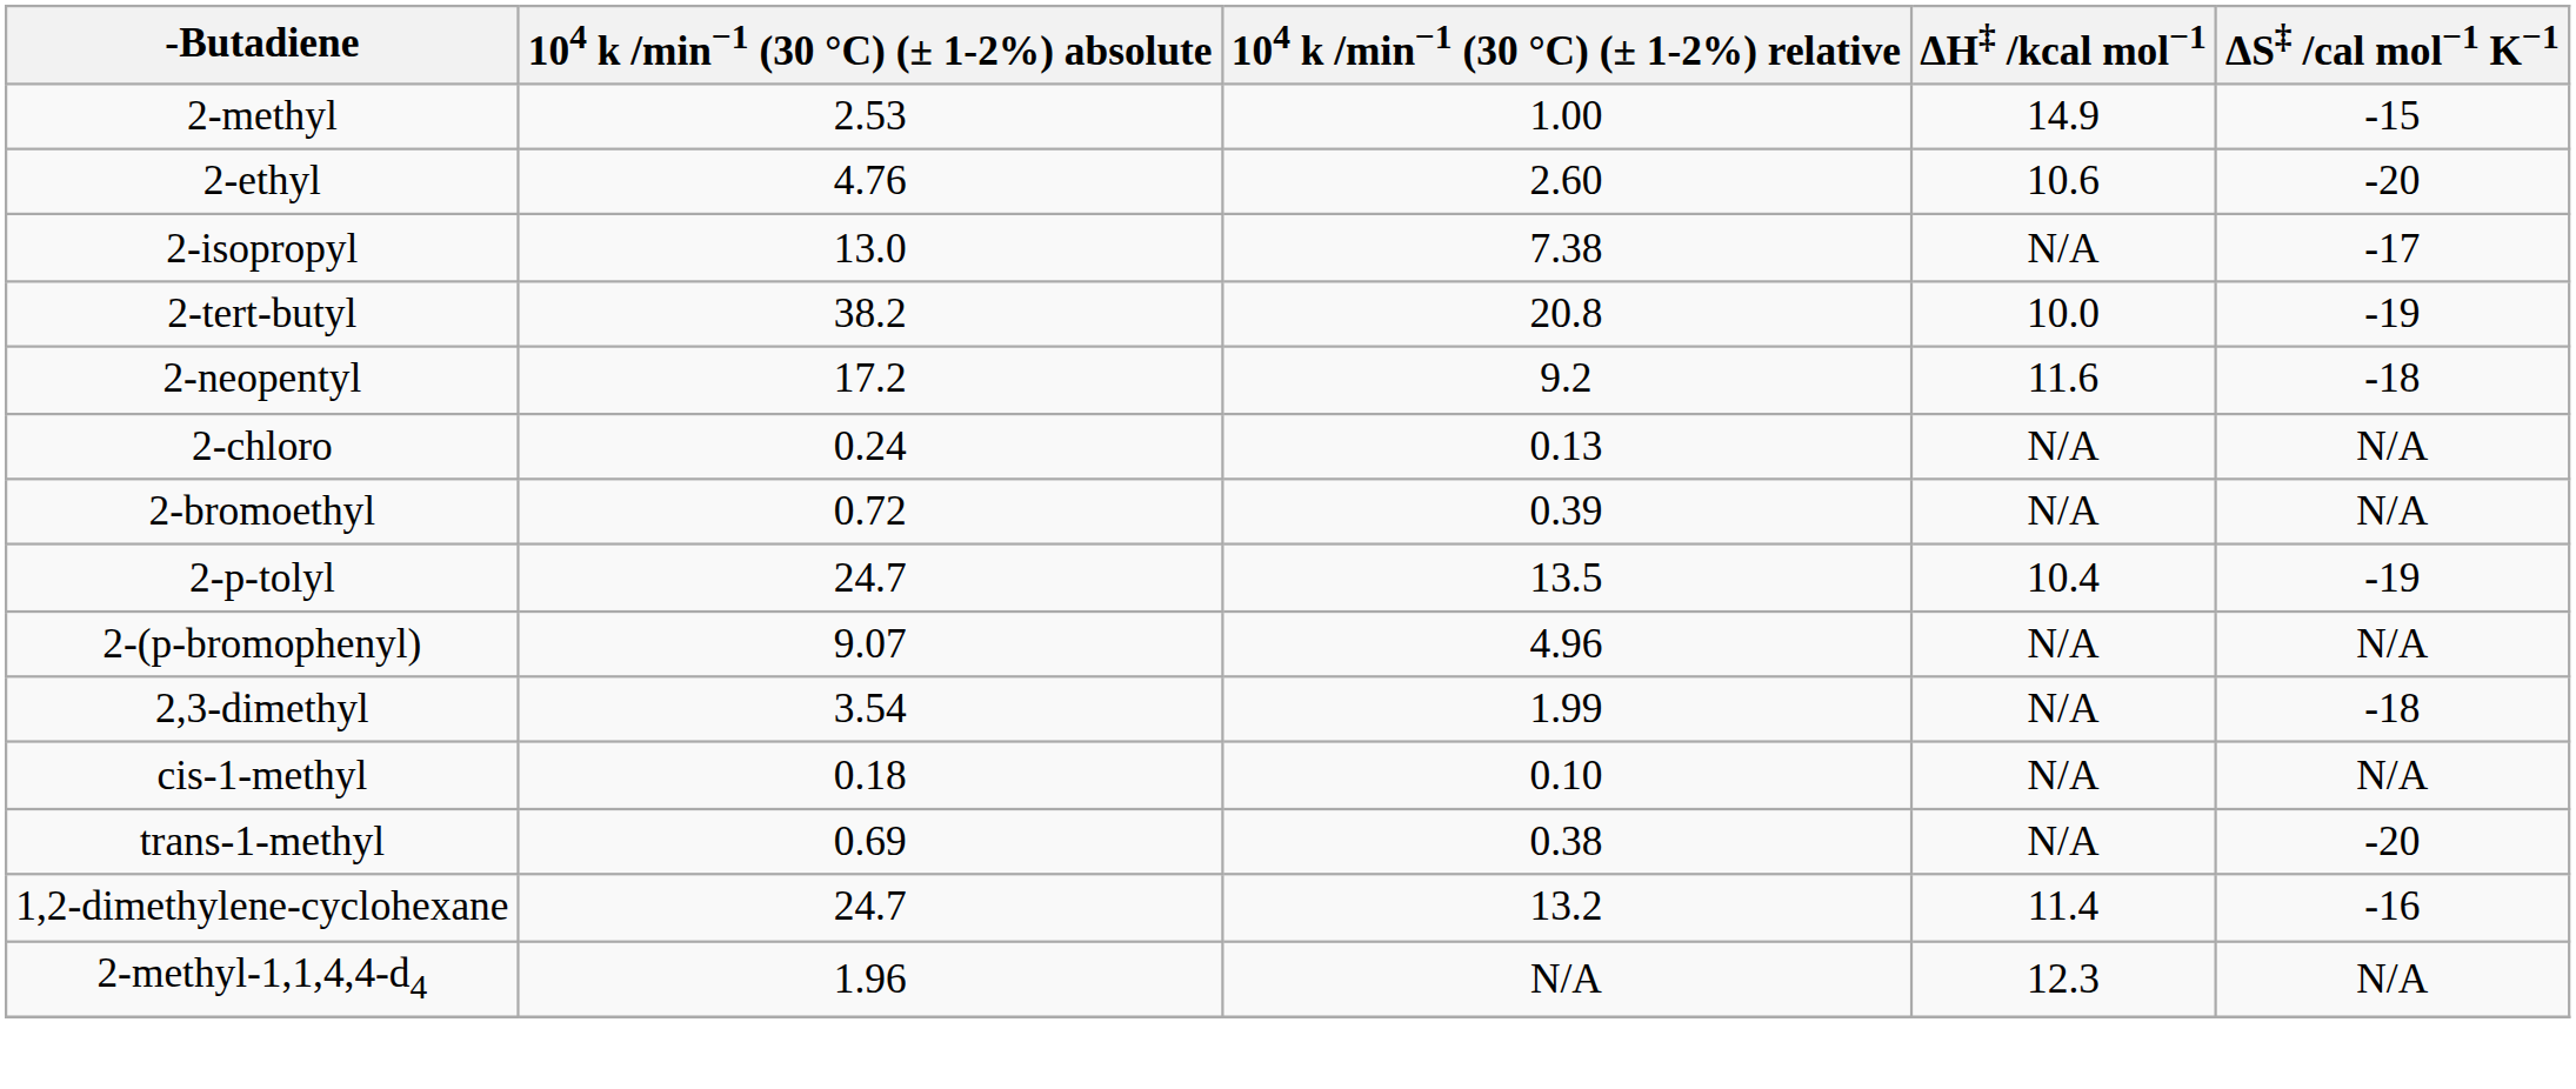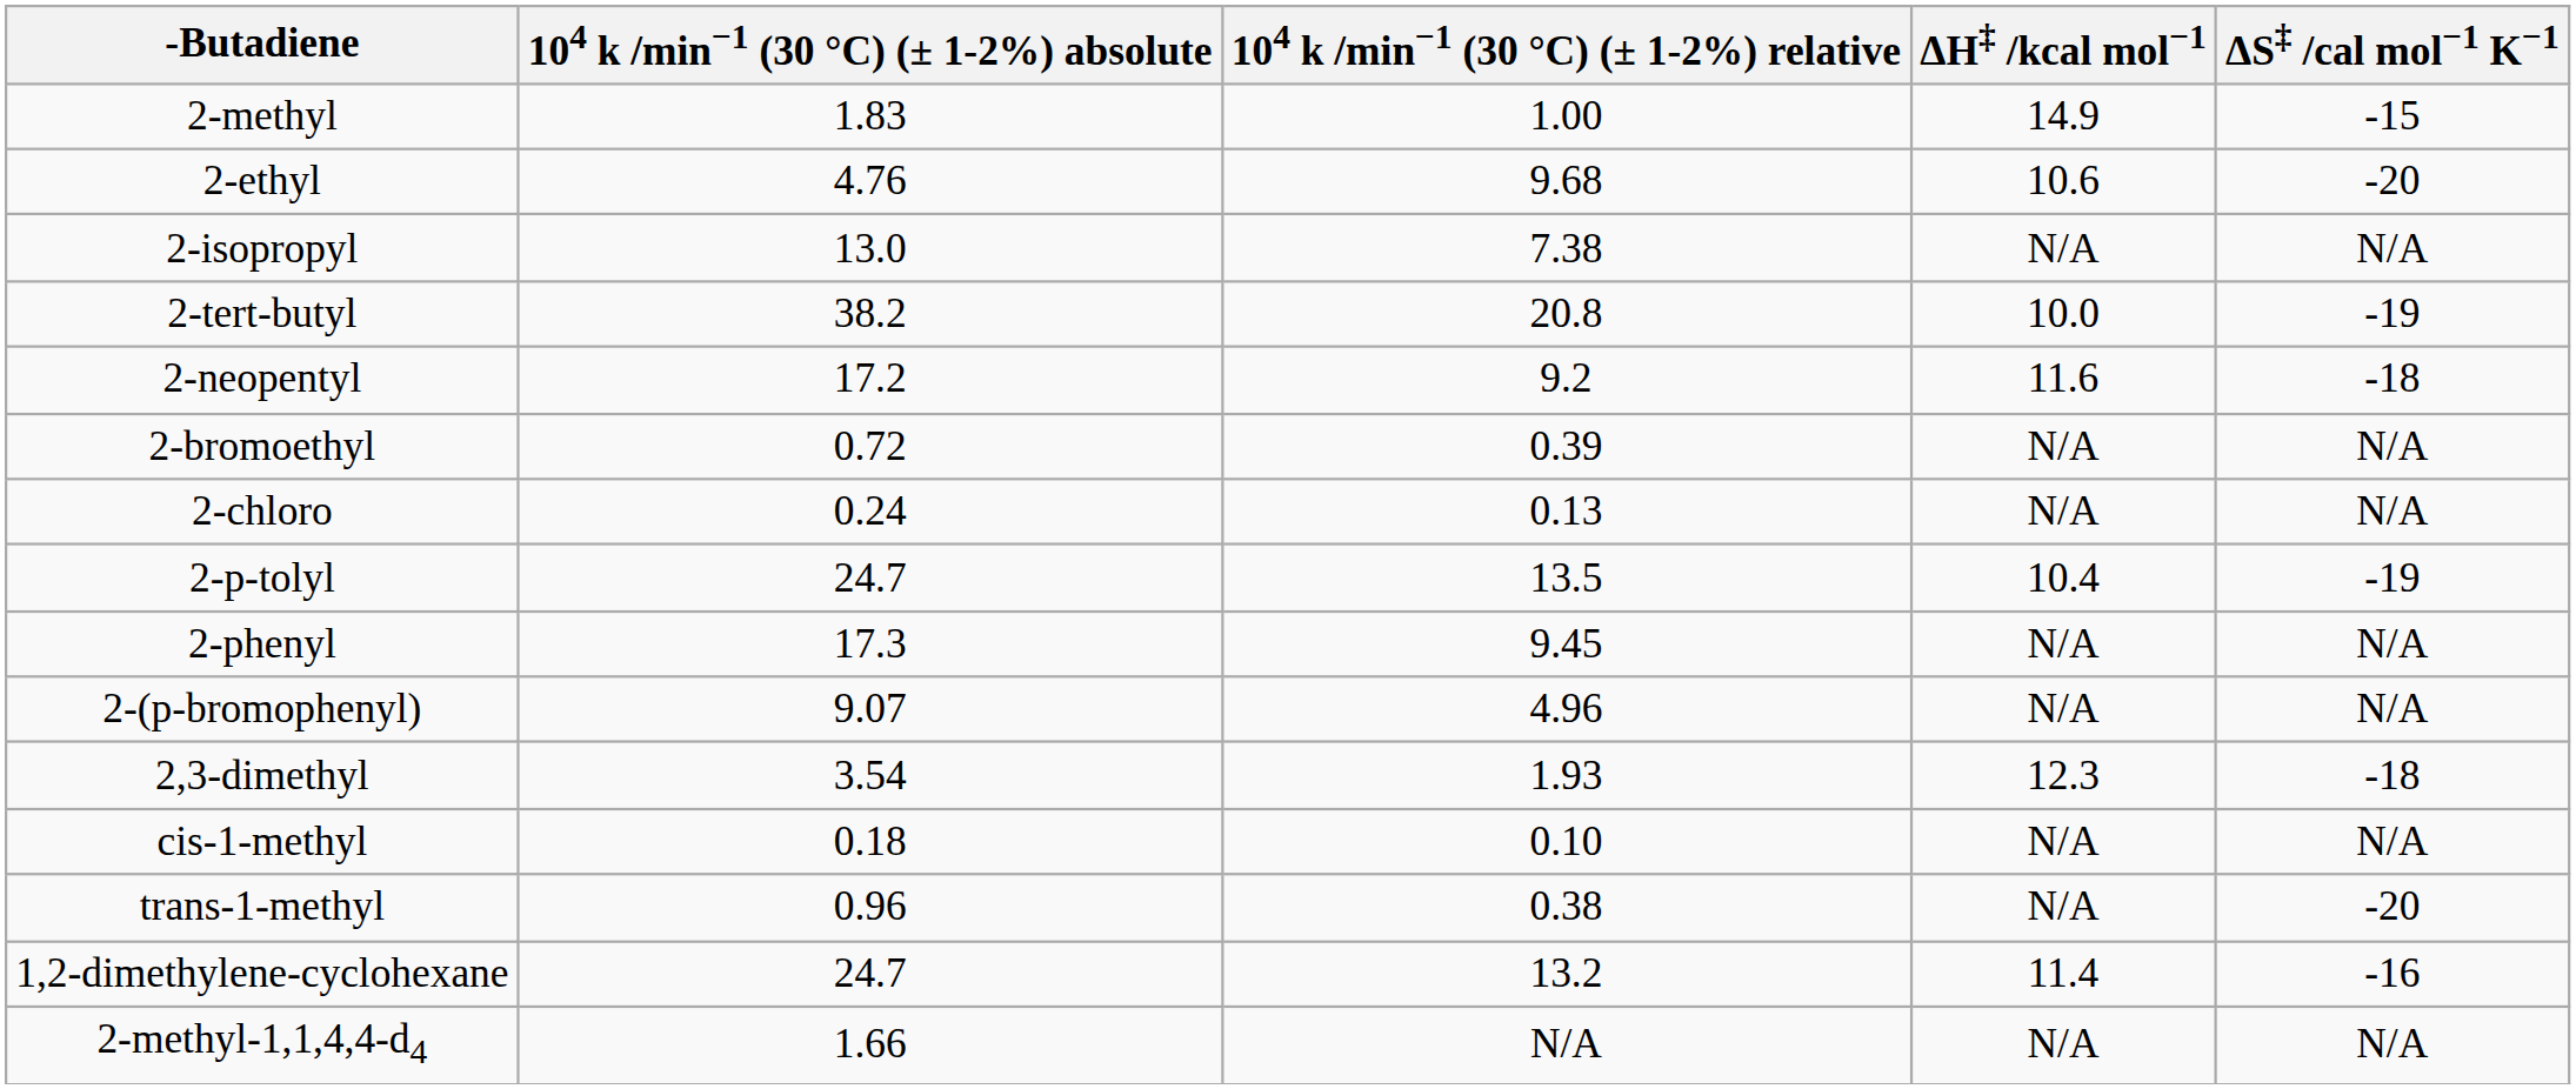 <table class="wikitable" style="text-align:center">
 <tr>
 <th><strong>-Butadiene</strong></th>
 <th><strong>10<sup>4</sup> k /min<sup>−1</sup> (30 °C) (± 1-2%) absolute</strong></th>
 <th><strong>10<sup>4</sup> k /min<sup>−1</sup> (30 °C) (± 1-2%) relative</strong></th>
 <th><strong>ΔH<sup>‡</sup> /kcal mol<sup>−1</sup></strong></th>
 <th><strong>ΔS<sup>‡</sup> /cal mol<sup>−1</sup> K<sup>−1</sup></strong></th>
 </tr>
 <tr>
 <td>2-methyl</td>
-<td>2.53</td>
+<td>1.83</td>
 <td>1.00</td>
 <td>14.9</td>
 <td>-15</td>
 </tr>
 <tr>
 <td>2-ethyl</td>
 <td>4.76</td>
-<td>2.60</td>
+<td>9.68</td>
 <td>10.6</td>
 <td>-20</td>
 </tr>
 <tr>
 <td>2-isopropyl</td>
 <td>13.0</td>
 <td>7.38</td>
 <td>N/A</td>
-<td>-17</td>
+<td>N/A</td>
 </tr>
 <tr>
 <td>2-tert-butyl</td>
 <td>38.2</td>
 <td>20.8</td>
 <td>10.0</td>
 <td>-19</td>
 </tr>
 <tr>
 <td>2-neopentyl</td>
 <td>17.2</td>
 <td>9.2</td>
 <td>11.6</td>
 <td>-18</td>
 </tr>
 <tr>
-<td>2-chloro</td>
-<td>0.24</td>
-<td>0.13</td>
+<td>2-bromoethyl</td>
+<td>0.72</td>
+<td>0.39</td>
 <td>N/A</td>
 <td>N/A</td>
 </tr>
 <tr>
-<td>2-bromoethyl</td>
-<td>0.72</td>
-<td>0.39</td>
+<td>2-chloro</td>
+<td>0.24</td>
+<td>0.13</td>
 <td>N/A</td>
 <td>N/A</td>
 </tr>
 <tr>
 <td>2-p-tolyl</td>
 <td>24.7</td>
 <td>13.5</td>
 <td>10.4</td>
 <td>-19</td>
 </tr>
 <tr>
+<td>2-phenyl</td>
+<td>17.3</td>
+<td>9.45</td>
+<td>N/A</td>
+<td>N/A</td>
+</tr>
+<tr>
 <td>2-(p-bromophenyl)</td>
 <td>9.07</td>
 <td>4.96</td>
 <td>N/A</td>
 <td>N/A</td>
 </tr>
 <tr>
 <td>2,3-dimethyl</td>
 <td>3.54</td>
-<td>1.99</td>
-<td>N/A</td>
+<td>1.93</td>
+<td>12.3</td>
 <td>-18</td>
 </tr>
 <tr>
 <td>cis-1-methyl</td>
 <td>0.18</td>
 <td>0.10</td>
 <td>N/A</td>
 <td>N/A</td>
 </tr>
 <tr>
 <td>trans-1-methyl</td>
-<td>0.69</td>
+<td>0.96</td>
 <td>0.38</td>
 <td>N/A</td>
 <td>-20</td>
 </tr>
 <tr>
 <td>1,2-dimethylene-cyclohexane</td>
 <td>24.7</td>
 <td>13.2</td>
 <td>11.4</td>
 <td>-16</td>
 </tr>
 <tr>
 <td>2-methyl-1,1,4,4-d<sub>4</sub></td>
-<td>1.96</td>
+<td>1.66</td>
 <td>N/A</td>
-<td>12.3</td>
+<td>N/A</td>
 <td>N/A</td>
 </tr>
 <tr>
 </tr>
 </table>
